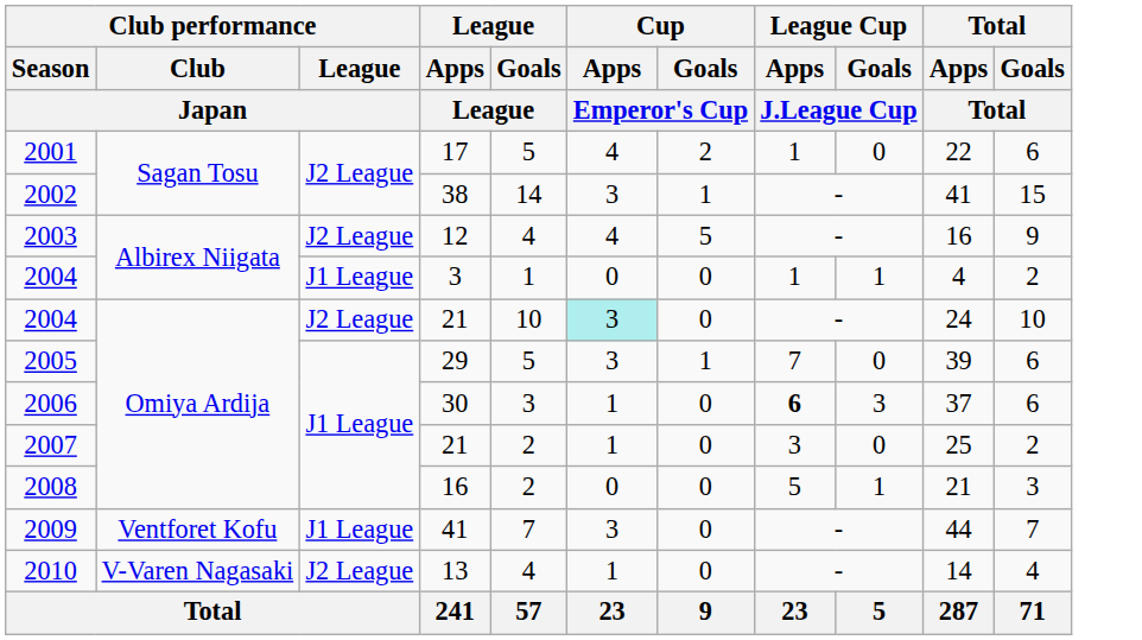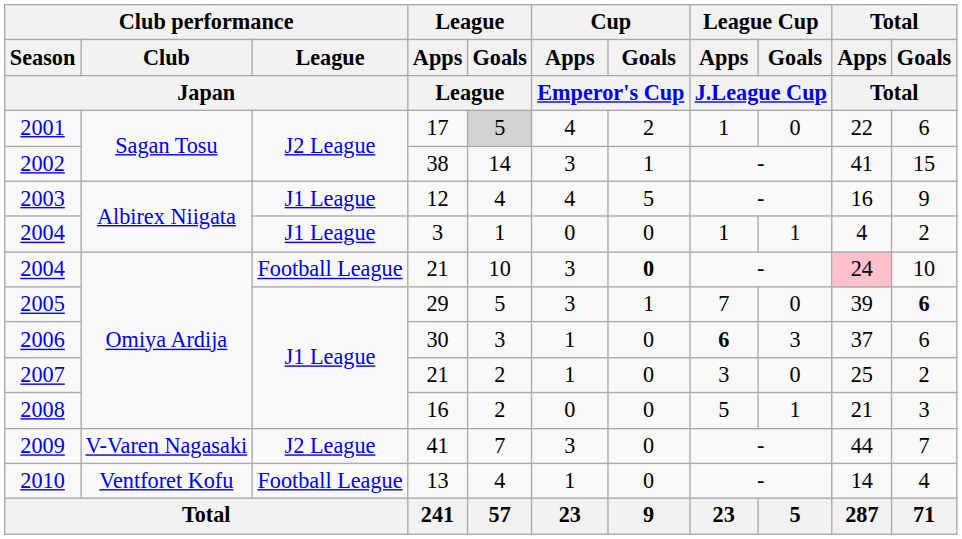 <table class="wikitable" style="text-align:center;">
 <tr>
 <th colspan=3>Club performance</th>
 <th colspan=2>League</th>
 <th colspan=2>Cup</th>
 <th colspan=2>League Cup</th>
 <th colspan=2>Total</th>
 </tr>
 <tr>
 <th>Season</th>
 <th>Club</th>
 <th>League</th>
 <th>Apps</th>
 <th>Goals</th>
 <th>Apps</th>
 <th>Goals</th>
 <th>Apps</th>
 <th>Goals</th>
 <th>Apps</th>
 <th>Goals</th>
 </tr>
 <tr>
 <th colspan=3>Japan</th>
 <th colspan=2>League</th>
 <th colspan=2><a href='#'>Emperor's Cup</a></th>
 <th colspan=2><a href='#'>J.League Cup</a></th>
 <th colspan=2>Total</th>
 </tr>
 <tr>
 <td><a href='#'>2001</a></td>
 <td rowspan="2"><a href='#'>Sagan Tosu</a></td>
 <td rowspan="2"><a href='#'>J2 League</a></td>
 <td>17</td>
-<td>5</td>
+<td style="background: lightgrey;">5</td>
 <td>4</td>
 <td>2</td>
 <td>1</td>
 <td>0</td>
 <td>22</td>
 <td>6</td>
 </tr>
 <tr>
 <td><a href='#'>2002</a></td>
 <td>38</td>
 <td>14</td>
 <td>3</td>
 <td>1</td>
 <td colspan="2">-</td>
 <td>41</td>
 <td>15</td>
 </tr>
 <tr>
 <td><a href='#'>2003</a></td>
 <td rowspan="2"><a href='#'>Albirex Niigata</a></td>
-<td><a href='#'>J2 League</a></td>
+<td><a href='#'>J1 League</a></td>
 <td>12</td>
 <td>4</td>
 <td>4</td>
 <td>5</td>
 <td colspan="2">-</td>
 <td>16</td>
 <td>9</td>
 </tr>
 <tr>
 <td><a href='#'>2004</a></td>
 <td><a href='#'>J1 League</a></td>
 <td>3</td>
 <td>1</td>
 <td>0</td>
 <td>0</td>
 <td>1</td>
 <td>1</td>
 <td>4</td>
 <td>2</td>
 </tr>
 <tr>
 <td><a href='#'>2004</a></td>
 <td rowspan="5"><a href='#'>Omiya Ardija</a></td>
-<td><a href='#'>J2 League</a></td>
+<td><a href='#'>Football League</a></td>
 <td>21</td>
 <td>10</td>
-<td style="background: paleturquoise;">3</td>
-<td>0</td>
+<td>3</td>
+<td><strong>0</strong></td>
 <td colspan="2">-</td>
-<td>24</td>
+<td style="background: pink;">24</td>
 <td>10</td>
 </tr>
 <tr>
 <td><a href='#'>2005</a></td>
 <td rowspan="4"><a href='#'>J1 League</a></td>
 <td>29</td>
 <td>5</td>
 <td>3</td>
 <td>1</td>
 <td>7</td>
 <td>0</td>
 <td>39</td>
-<td>6</td>
+<td><strong>6</strong></td>
 </tr>
 <tr>
 <td><a href='#'>2006</a></td>
 <td>30</td>
 <td>3</td>
 <td>1</td>
 <td>0</td>
 <td><strong>6</strong></td>
 <td>3</td>
 <td>37</td>
 <td>6</td>
 </tr>
 <tr>
 <td><a href='#'>2007</a></td>
 <td>21</td>
 <td>2</td>
 <td>1</td>
 <td>0</td>
 <td>3</td>
 <td>0</td>
 <td>25</td>
 <td>2</td>
 </tr>
 <tr>
 <td><a href='#'>2008</a></td>
 <td>16</td>
 <td>2</td>
 <td>0</td>
 <td>0</td>
 <td>5</td>
 <td>1</td>
 <td>21</td>
 <td>3</td>
 </tr>
 <tr>
 <td><a href='#'>2009</a></td>
-<td><a href='#'>Ventforet Kofu</a></td>
-<td><a href='#'>J1 League</a></td>
+<td><a href='#'>V-Varen Nagasaki</a></td>
+<td><a href='#'>J2 League</a></td>
 <td>41</td>
 <td>7</td>
 <td>3</td>
 <td>0</td>
 <td colspan="2">-</td>
 <td>44</td>
 <td>7</td>
 </tr>
 <tr>
 <td><a href='#'>2010</a></td>
-<td><a href='#'>V-Varen Nagasaki</a></td>
-<td><a href='#'>J2 League</a></td>
+<td><a href='#'>Ventforet Kofu</a></td>
+<td><a href='#'>Football League</a></td>
 <td>13</td>
 <td>4</td>
 <td>1</td>
 <td>0</td>
 <td colspan="2">-</td>
 <td>14</td>
 <td>4</td>
 </tr>
 <tr>
 <th colspan=3>Total</th>
 <th>241</th>
 <th>57</th>
 <th>23</th>
 <th>9</th>
 <th>23</th>
 <th>5</th>
 <th>287</th>
 <th>71</th>
 </tr>
 </table>
